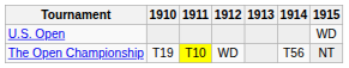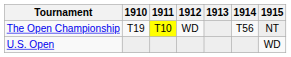 <table class="wikitable" style="font-size:95%;text-align:center;">
 <tr>
 <th>Tournament</th>
 <th>1910</th>
 <th>1911</th>
 <th>1912</th>
 <th>1913</th>
 <th>1914</th>
 <th>1915</th>
 </tr>
 <tr>
+<td align=left><a href='#'>The Open Championship</a></td>
+<td>T19</td>
+<td style="background:yellow;">T10</td>
+<td>WD</td>
+<td style="background:#eeeeee;"></td>
+<td>T56</td>
+<td style="background:#eeeeee;">NT</td>
+</tr>
+<tr>
 <td align=left><a href='#'>U.S. Open</a></td>
 <td style="background:#eeeeee;"></td>
 <td style="background:#eeeeee;"></td>
 <td style="background:#eeeeee;"></td>
 <td style="background:#eeeeee;"></td>
 <td style="background:#eeeeee;"></td>
 <td>WD</td>
 </tr>
-<tr>
-<td align=left><a href='#'>The Open Championship</a></td>
-<td>T19</td>
-<td style="background:yellow;">T10</td>
-<td>WD</td>
-<td style="background:#eeeeee;"></td>
-<td>T56</td>
-<td style="background:#eeeeee;">NT</td>
-</tr>
 </table>
